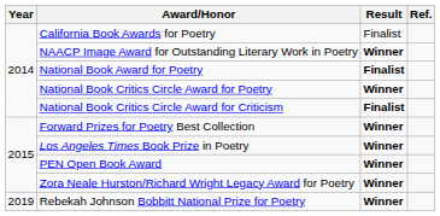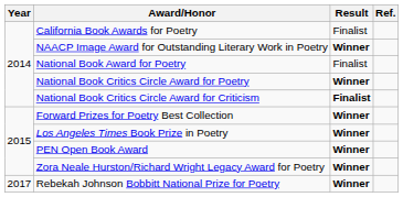 <table class="wikitable sortable">
 <tr>
 <th>Year</th>
 <th>Award/Honor</th>
 <th>Result</th>
 <th>Ref.</th>
 </tr>
 <tr>
 <td rowspan="5">2014</td>
 <td><a href='#'>California Book Awards</a> for Poetry</td>
 <td>Finalist</td>
 <td></td>
 </tr>
 <tr>
 <td><a href='#'>NAACP Image Award</a> for Outstanding Literary Work in Poetry</td>
 <td><strong>Winner</strong></td>
 <td></td>
 </tr>
 <tr>
 <td><a href='#'>National Book Award for Poetry</a></td>
-<td><strong>Finalist</strong></td>
+<td>Finalist</td>
 <td></td>
 </tr>
 <tr>
 <td><a href='#'>National Book Critics Circle Award for Poetry</a></td>
 <td><strong>Winner</strong></td>
 <td></td>
 </tr>
 <tr>
 <td><a href='#'>National Book Critics Circle Award for Criticism</a></td>
 <td><strong>Finalist</strong></td>
 <td></td>
 </tr>
 <tr>
 <td rowspan="4">2015</td>
 <td><a href='#'>Forward Prizes for Poetry</a> Best Collection</td>
 <td><strong>Winner</strong></td>
 <td></td>
 </tr>
 <tr>
 <td><a href='#'><em>Los Angeles Times</em> Book Prize</a> in Poetry</td>
 <td><strong>Winner</strong></td>
 <td></td>
 </tr>
 <tr>
 <td><a href='#'>PEN Open Book Award</a></td>
 <td><strong>Winner</strong></td>
 <td></td>
 </tr>
 <tr>
 <td><a href='#'>Zora Neale Hurston/Richard Wright Legacy Award</a> for Poetry</td>
 <td><strong>Winner</strong></td>
 <td></td>
 </tr>
 <tr>
-<td>2019</td>
+<td>2017</td>
 <td>Rebekah Johnson <a href='#'>Bobbitt National Prize for Poetry</a></td>
 <td><strong>Winner</strong></td>
 <td></td>
 </tr>
 </table>
